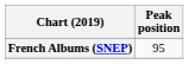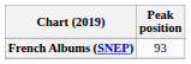 <table class="wikitable sortable plainrowheaders" style="text-align:center">
 <tr>
 <th scope="col">Chart (2019)</th>
 <th scope="col">Peak<br>position</th>
 </tr>
 <tr>
 </tr>
 <tr>
 </tr>
 <tr>
 </tr>
 <tr>
 <th scope="row">French Albums (<a href='#'>SNEP</a>)</th>
-<td>95</td>
+<td>93</td>
 </tr>
 <tr>
 </tr>
 <tr>
 </tr>
 <tr>
 </tr>
 <tr>
 </tr>
 <tr>
 </tr>
 </table>
